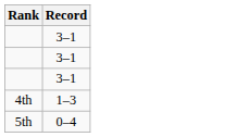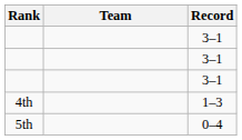 <table class=wikitable style="text-align:center;">
 <tr>
 <th>Rank</th>
+<th width=162>Team</th>
 <th>Record</th>
 </tr>
 <tr>
 <td></td>
+<td align=left></td>
 <td>3–1</td>
 </tr>
 <tr>
 <td></td>
+<td align=left></td>
 <td>3–1</td>
 </tr>
 <tr>
 <td></td>
+<td align=left></td>
 <td>3–1</td>
 </tr>
 <tr>
 <td>4th</td>
+<td align=left></td>
 <td>1–3</td>
 </tr>
 <tr>
 <td>5th</td>
+<td align=left></td>
 <td>0–4</td>
 </tr>
 </table>
